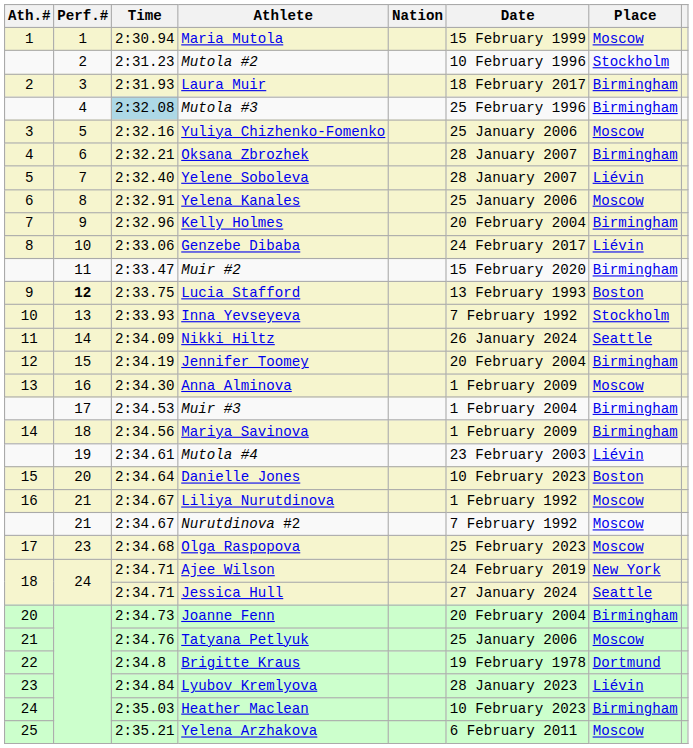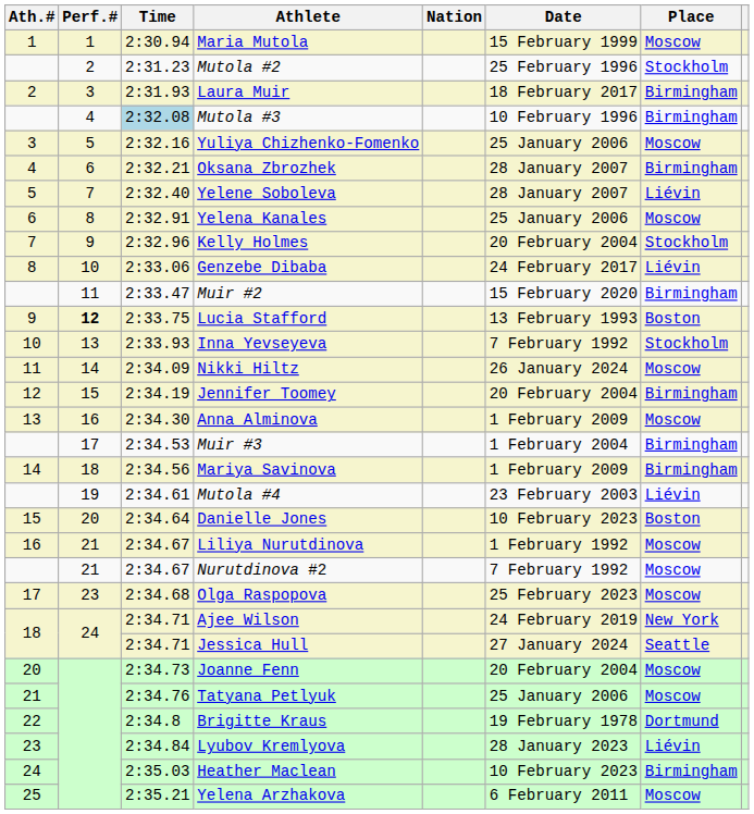 <table class="wikitable sortable">
 <tr>
 <th>Ath.#</th>
 <th>Perf.#</th>
 <th>Time</th>
 <th>Athlete</th>
 <th>Nation</th>
 <th>Date</th>
 <th>Place</th>
 <th class="unsortable"></th>
 </tr>
 <tr bgcolor="#f6F5CE">
 <td align="center">1</td>
 <td align="center">1</td>
 <td>2:30.94</td>
 <td><a href='#'>Maria Mutola</a></td>
 <td></td>
 <td>15 February 1999</td>
 <td><a href='#'>Moscow</a></td>
 <td></td>
 </tr>
 <tr>
 <td align="center"></td>
 <td align="center">2</td>
 <td>2:31.23</td>
 <td><em>Mutola #2</em></td>
 <td></td>
-<td>10 February 1996</td>
+<td>25 February 1996</td>
 <td><a href='#'>Stockholm</a></td>
 <td></td>
 </tr>
 <tr bgcolor="#f6F5CE">
 <td align="center">2</td>
 <td align="center">3</td>
 <td>2:31.93</td>
 <td><a href='#'>Laura Muir</a></td>
 <td></td>
 <td>18 February 2017</td>
 <td><a href='#'>Birmingham</a></td>
 <td></td>
 </tr>
 <tr>
 <td align="center"></td>
 <td align="center">4</td>
 <td style="background: lightblue;">2:32.08</td>
 <td><em>Mutola #3</em></td>
 <td></td>
-<td>25 February 1996</td>
+<td>10 February 1996</td>
 <td><a href='#'>Birmingham</a></td>
 <td></td>
 </tr>
 <tr bgcolor="#f6F5CE">
 <td align="center">3</td>
 <td align="center">5</td>
 <td>2:32.16</td>
 <td><a href='#'>Yuliya Chizhenko-Fomenko</a></td>
 <td></td>
 <td>25 January 2006</td>
 <td><a href='#'>Moscow</a></td>
 <td></td>
 </tr>
 <tr bgcolor="#f6F5CE">
 <td align="center">4</td>
 <td align="center">6</td>
 <td>2:32.21</td>
 <td><a href='#'>Oksana Zbrozhek</a></td>
 <td></td>
 <td>28 January 2007</td>
 <td><a href='#'>Birmingham</a></td>
 <td></td>
 </tr>
 <tr bgcolor="#f6F5CE">
 <td align="center">5</td>
 <td align="center">7</td>
 <td>2:32.40</td>
 <td><a href='#'>Yelene Soboleva</a></td>
 <td></td>
 <td>28 January 2007</td>
 <td><a href='#'>Liévin</a></td>
 <td></td>
 </tr>
 <tr bgcolor="#f6F5CE">
 <td align="center">6</td>
 <td align="center">8</td>
 <td>2:32.91</td>
 <td><a href='#'>Yelena Kanales</a></td>
 <td></td>
 <td>25 January 2006</td>
 <td><a href='#'>Moscow</a></td>
 <td></td>
 </tr>
 <tr bgcolor="#f6F5CE">
 <td align="center">7</td>
 <td align="center">9</td>
 <td>2:32.96</td>
 <td><a href='#'>Kelly Holmes</a></td>
 <td></td>
 <td>20 February 2004</td>
-<td><a href='#'>Birmingham</a></td>
+<td><a href='#'>Stockholm</a></td>
 <td></td>
 </tr>
 <tr bgcolor="#f6F5CE">
 <td align="center">8</td>
 <td align="center">10</td>
 <td>2:33.06</td>
 <td><a href='#'>Genzebe Dibaba</a></td>
 <td></td>
 <td>24 February 2017</td>
 <td><a href='#'>Liévin</a></td>
 <td></td>
 </tr>
 <tr>
 <td align="center"></td>
 <td align="center">11</td>
 <td>2:33.47</td>
 <td><em>Muir #2</em></td>
 <td></td>
 <td>15 February 2020</td>
 <td><a href='#'>Birmingham</a></td>
 <td></td>
 </tr>
 <tr bgcolor="#f6F5CE">
 <td align="center">9</td>
 <td align="center"><strong>12</strong></td>
 <td>2:33.75</td>
 <td><a href='#'>Lucia Stafford</a></td>
 <td></td>
 <td>13 February 1993</td>
 <td><a href='#'>Boston</a></td>
 <td></td>
 </tr>
 <tr bgcolor="#f6F5CE">
 <td align="center">10</td>
 <td align="center">13</td>
 <td>2:33.93</td>
 <td><a href='#'>Inna Yevseyeva</a></td>
 <td></td>
 <td>7 February 1992</td>
 <td><a href='#'>Stockholm</a></td>
 <td></td>
 </tr>
 <tr bgcolor="#f6F5CE">
 <td align="center">11</td>
 <td align="center">14</td>
 <td>2:34.09 </td>
 <td><a href='#'>Nikki Hiltz</a></td>
 <td></td>
 <td>26 January 2024</td>
-<td><a href='#'>Seattle</a></td>
+<td><a href='#'>Moscow</a></td>
 <td></td>
 </tr>
 <tr bgcolor="#f6F5CE">
 <td align="center">12</td>
 <td align="center">15</td>
 <td>2:34.19</td>
 <td><a href='#'>Jennifer Toomey</a></td>
 <td></td>
 <td>20 February 2004</td>
 <td><a href='#'>Birmingham</a></td>
 <td></td>
 </tr>
 <tr bgcolor="#f6F5CE">
 <td align="center">13</td>
 <td align="center">16</td>
 <td>2:34.30</td>
 <td><a href='#'>Anna Alminova</a></td>
 <td></td>
 <td>1 February 2009</td>
 <td><a href='#'>Moscow</a></td>
 <td></td>
 </tr>
 <tr>
 <td></td>
 <td align="center">17</td>
 <td>2:34.53</td>
 <td><em>Muir #3</em></td>
 <td></td>
 <td>1 February 2004</td>
 <td><a href='#'>Birmingham</a></td>
 <td></td>
 </tr>
 <tr bgcolor="#f6F5CE">
 <td align="center">14</td>
 <td align="center">18</td>
 <td>2:34.56</td>
 <td><a href='#'>Mariya Savinova</a></td>
 <td></td>
 <td>1 February 2009</td>
 <td><a href='#'>Birmingham</a></td>
 <td></td>
 </tr>
 <tr>
 <td></td>
 <td align="center">19</td>
 <td>2:34.61</td>
 <td><em>Mutola #4</em></td>
 <td></td>
 <td>23 February 2003</td>
 <td><a href='#'>Liévin</a></td>
 <td></td>
 </tr>
 <tr bgcolor="#f6F5CE">
 <td align="center">15</td>
 <td align="center">20</td>
 <td>2:34.64</td>
 <td><a href='#'>Danielle Jones</a></td>
 <td></td>
 <td>10 February 2023</td>
 <td><a href='#'>Boston</a></td>
 <td></td>
 </tr>
 <tr bgcolor="#f6F5CE">
 <td align="center">16</td>
 <td align="center">21</td>
 <td>2:34.67</td>
 <td><a href='#'>Liliya Nurutdinova</a></td>
 <td></td>
 <td>1 February 1992</td>
 <td><a href='#'>Moscow</a></td>
 <td></td>
 </tr>
 <tr>
 <td></td>
 <td align="center">21</td>
 <td>2:34.67</td>
 <td><em>Nurutdinova</em> #2</td>
 <td></td>
 <td>7 February 1992</td>
 <td><a href='#'>Moscow</a></td>
 <td></td>
 </tr>
 <tr bgcolor="#f6F5CE">
 <td align="center">17</td>
 <td align="center">23</td>
 <td>2:34.68</td>
 <td><a href='#'>Olga Raspopova</a></td>
 <td></td>
 <td>25 February 2023</td>
 <td><a href='#'>Moscow</a></td>
 <td></td>
 </tr>
 <tr bgcolor="#f6F5CE">
 <td rowspan="2" align="center">18</td>
 <td rowspan="2" align="center">24</td>
 <td>2:34.71</td>
 <td><a href='#'>Ajee Wilson</a></td>
 <td></td>
 <td>24 February 2019</td>
 <td><a href='#'>New York</a></td>
 <td></td>
 </tr>
 <tr bgcolor="#f6F5CE">
 <td>2:34.71 </td>
 <td><a href='#'>Jessica Hull</a></td>
 <td></td>
 <td>27 January 2024</td>
 <td><a href='#'>Seattle</a></td>
 <td></td>
 </tr>
 <tr bgcolor="#CCFFCC">
 <td align="center">20</td>
 <td rowspan="6"></td>
 <td>2:34.73</td>
 <td><a href='#'>Joanne Fenn</a></td>
 <td></td>
 <td>20 February 2004</td>
-<td><a href='#'>Birmingham</a></td>
+<td><a href='#'>Moscow</a></td>
 <td></td>
 </tr>
 <tr bgcolor="#CCFFCC">
 <td align="center">21</td>
 <td>2:34.76</td>
 <td><a href='#'>Tatyana Petlyuk</a></td>
 <td></td>
 <td>25 January 2006</td>
 <td><a href='#'>Moscow</a></td>
 <td></td>
 </tr>
 <tr bgcolor="#CCFFCC">
 <td align="center">22</td>
 <td>2:34.8 </td>
 <td><a href='#'>Brigitte Kraus</a></td>
 <td></td>
 <td>19 February 1978</td>
 <td><a href='#'>Dortmund</a></td>
 <td></td>
 </tr>
 <tr bgcolor="#CCFFCC">
 <td align="center">23</td>
 <td>2:34.84</td>
 <td><a href='#'>Lyubov Kremlyova</a></td>
 <td></td>
 <td>28 January 2023</td>
 <td><a href='#'>Liévin</a></td>
 <td></td>
 </tr>
 <tr bgcolor="#CCFFCC">
 <td align="center">24</td>
 <td>2:35.03</td>
 <td><a href='#'>Heather Maclean</a></td>
 <td></td>
 <td>10 February 2023</td>
 <td><a href='#'>Birmingham</a></td>
 <td></td>
 </tr>
 <tr bgcolor="#CCFFCC">
 <td align="center">25</td>
 <td>2:35.21</td>
 <td><a href='#'>Yelena Arzhakova</a></td>
 <td></td>
 <td>6 February 2011</td>
 <td><a href='#'>Moscow</a></td>
 <td></td>
 </tr>
 </table>
